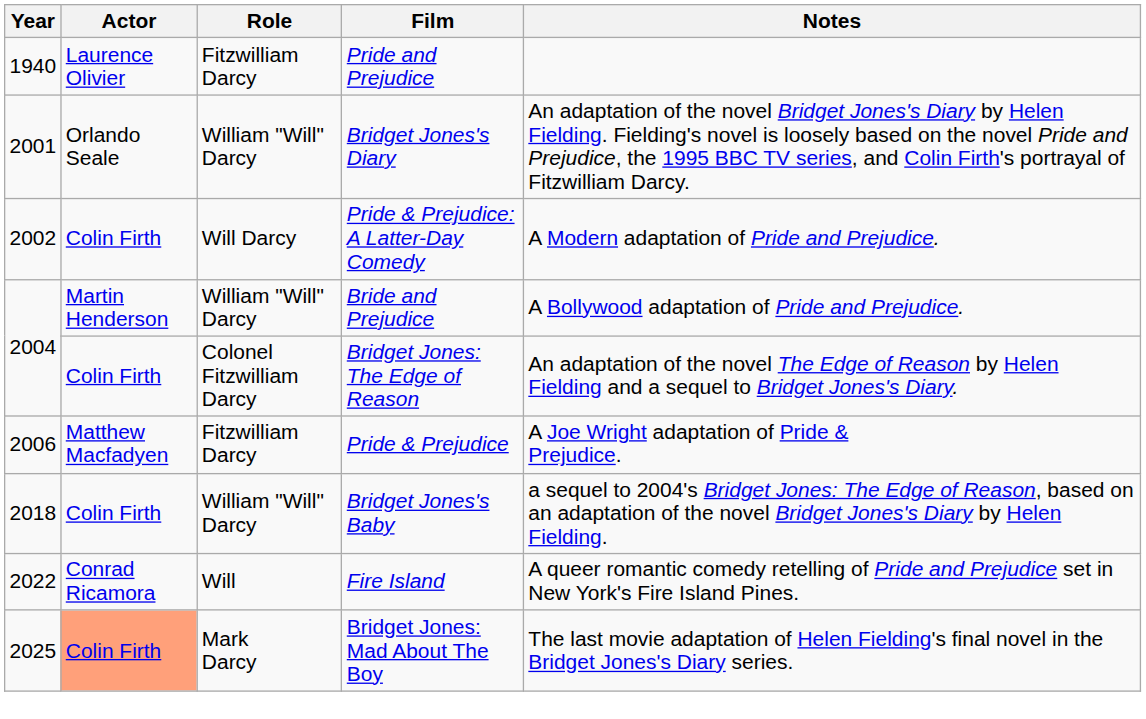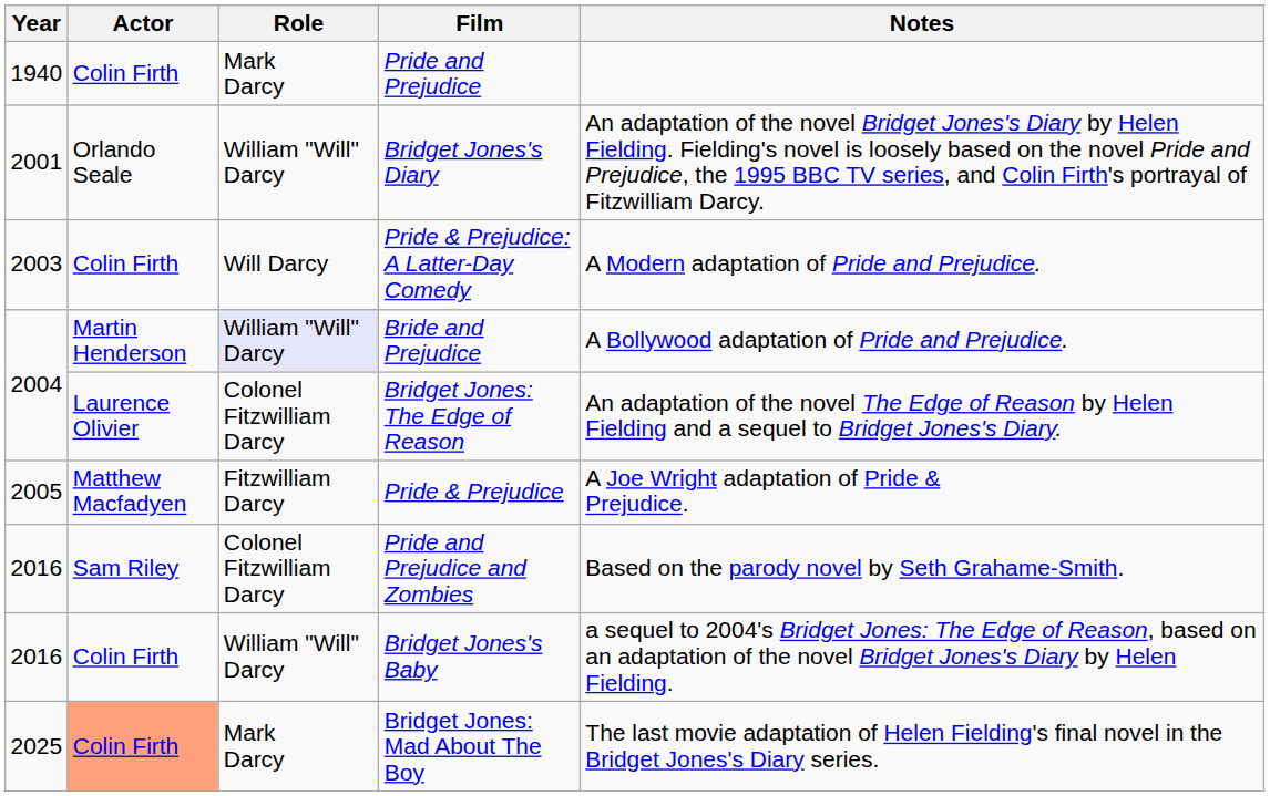 <table class="wikitable">
 <tr>
 <th scope="col">Year</th>
 <th scope="col">Actor</th>
 <th scope="col">Role</th>
 <th scope="col">Film</th>
 <th scope="col">Notes</th>
 </tr>
 <tr>
 <td>1940</td>
-<td><a href='#'>Laurence Olivier</a></td>
-<td>Fitzwilliam Darcy</td>
+<td><a href='#'>Colin Firth</a></td>
+<td>Mark<br>Darcy</td>
 <td><em><a href='#'>Pride and Prejudice</a></em></td>
 <td align="left"></td>
 </tr>
 <tr>
 <td>2001</td>
 <td>Orlando Seale</td>
 <td>William "Will" Darcy</td>
 <td><em><a href='#'>Bridget Jones's Diary</a></em></td>
 <td align="left">An adaptation of the novel <em><a href='#'>Bridget Jones's Diary</a></em> by <a href='#'>Helen Fielding</a>. Fielding's novel is loosely based on the novel <em>Pride and Prejudice</em>, the <a href='#'>1995 BBC TV series</a>, and <a href='#'>Colin Firth</a>'s portrayal of Fitzwilliam Darcy.</td>
 </tr>
 <tr>
-<td>2002</td>
+<td>2003</td>
 <td><a href='#'>Colin Firth</a></td>
 <td>Will Darcy</td>
 <td><em><a href='#'>Pride & Prejudice: A Latter-Day Comedy</a></em></td>
 <td align="left">A <a href='#'>Modern</a> adaptation of <em><a href='#'>Pride and Prejudice</a>.</em></td>
 </tr>
 <tr>
 <td rowspan="2">2004</td>
 <td><a href='#'>Martin Henderson</a></td>
-<td>William "Will" Darcy</td>
+<td style="background: lavender;">William "Will" Darcy</td>
 <td><em><a href='#'>Bride and Prejudice</a></em></td>
 <td align="left">A <a href='#'>Bollywood</a> adaptation of <em><a href='#'>Pride and Prejudice</a>.</em></td>
 </tr>
 <tr>
-<td><a href='#'>Colin Firth</a></td>
+<td><a href='#'>Laurence Olivier</a></td>
 <td>Colonel Fitzwilliam Darcy</td>
 <td><em><a href='#'>Bridget Jones: The Edge of Reason</a></em></td>
 <td align="left">An adaptation of the novel <em> <a href='#'>The Edge of Reason</a></em> by <a href='#'>Helen Fielding</a> and a sequel to <em><a href='#'>Bridget Jones's Diary</a>.</em></td>
 </tr>
 <tr>
-<td>2006</td>
+<td>2005</td>
 <td><a href='#'>Matthew Macfadyen</a></td>
 <td>Fitzwilliam Darcy</td>
 <td><em><a href='#'>Pride & Prejudice</a></em></td>
 <td align="left">A <a href='#'>Joe Wright</a> adaptation of <a href='#'>Pride &</a><br><a href='#'>Prejudice</a>.</td>
 </tr>
 <tr>
-<td>2018</td>
+<td>2016</td>
+<td><a href='#'>Sam Riley</a></td>
+<td>Colonel Fitzwilliam Darcy</td>
+<td><em><a href='#'>Pride and Prejudice and Zombies</a></em></td>
+<td align="left">Based on the <a href='#'>parody novel</a> by <a href='#'>Seth Grahame-Smith</a>.</td>
+</tr>
+<tr>
+<td>2016</td>
 <td><a href='#'>Colin Firth</a></td>
 <td>William "Will" Darcy</td>
 <td><em><a href='#'>Bridget Jones's Baby</a></em></td>
 <td align="left">a sequel to 2004's <em><a href='#'>Bridget Jones: The Edge of Reason</a></em>, based on an adaptation of the novel <em><a href='#'>Bridget Jones's Diary</a></em> by <a href='#'>Helen Fielding</a>.</td>
-</tr>
-<tr>
-<td>2022</td>
-<td><a href='#'>Conrad Ricamora</a></td>
-<td>Will</td>
-<td><a href='#'><em>Fire Island</em></a></td>
-<td>A queer romantic comedy retelling of <em><a href='#'>Pride and Prejudice</a></em> set in New York's Fire Island Pines.</td>
 </tr>
 <tr>
 <td>2025</td>
 <td style="background: lightsalmon;"><a href='#'>Colin Firth</a></td>
 <td>Mark<br>Darcy</td>
 <td><a href='#'>Bridget Jones: Mad About The Boy</a></td>
 <td>The last movie adaptation of <a href='#'>Helen Fielding</a>'s final novel in the <a href='#'>Bridget Jones's Diary</a> series.</td>
 </tr>
 </table>
